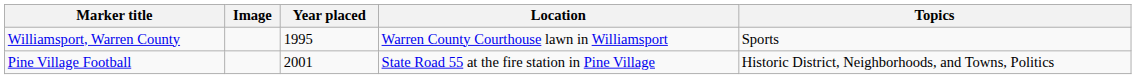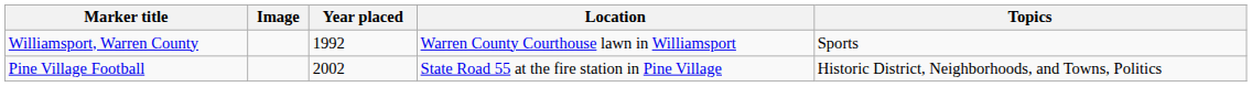 <table class="wikitable sortable" style="width:98%">
 <tr>
 <th>Marker title</th>
 <th class="unsortable">Image</th>
 <th>Year placed</th>
 <th>Location</th>
 <th>Topics</th>
 </tr>
 <tr>
 <td><a href='#'>Williamsport, Warren County</a></td>
 <td></td>
-<td>1995</td>
+<td>1992</td>
 <td><a href='#'>Warren County Courthouse</a> lawn in <a href='#'>Williamsport</a><br><small></small></td>
 <td>Sports</td>
 </tr>
 <tr ->
 <td><a href='#'>Pine Village Football</a></td>
 <td></td>
-<td>2001</td>
+<td>2002</td>
 <td><a href='#'>State Road 55</a> at the fire station in <a href='#'>Pine Village</a><br><small></small></td>
 <td>Historic District, Neighborhoods, and Towns, Politics</td>
 </tr>
 </table>
